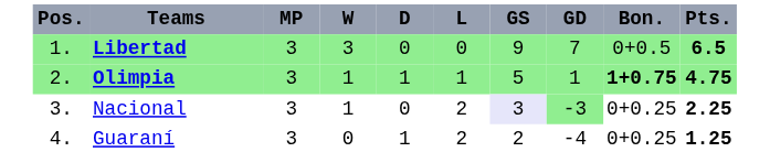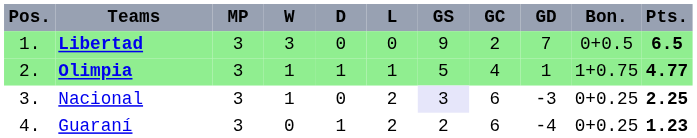 <table class="sortable"  style="margin:1em auto; text-align:center; font-size: 90%; border-collapse:collapse" border=0 cellspacing=0 cellpadding=2>
 <tr bgcolor=#98A1B2>
 <th width=30><span>Pos.</span></th>
 <th width=100>Teams</th>
 <th width=30><span>MP</span></th>
 <th width=30><span>W</span></th>
 <th width=30><span>D</span></th>
 <th width=30><span>L</span></th>
 <th width=30><span>GS</span></th>
+<th width=30><span>GC</span></th>
 <th width=30><span>GD</span></th>
 <th width=30><span>Bon.</span></th>
 <th width=30><span>Pts.</span></th>
 </tr>
 <tr style="background: #90EE90">
 <td>1.</td>
 <td style="text-align: left;"><strong><a href='#'>Libertad</a></strong></td>
 <td>3</td>
 <td>3</td>
 <td>0</td>
 <td>0</td>
 <td>9</td>
+<td>2</td>
 <td>7</td>
 <td>0+0.5</td>
 <td><strong>6.5</strong></td>
 </tr>
 <tr style="background: #90EE90">
 <td>2.</td>
 <td style="text-align: left;"><strong><a href='#'>Olimpia</a></strong></td>
 <td>3</td>
 <td>1</td>
 <td>1</td>
 <td>1</td>
 <td>5</td>
+<td>4</td>
 <td>1</td>
-<td><strong>1+0.75</strong></td>
-<td><strong>4.75</strong></td>
+<td>1+0.75</td>
+<td><strong>4.77</strong></td>
 </tr>
 <tr>
 <td>3.</td>
 <td style="text-align: left;"><a href='#'>Nacional</a></td>
 <td>3</td>
 <td>1</td>
 <td>0</td>
 <td>2</td>
 <td style="background: lavender;">3</td>
-<td style="background: lightgreen;">-3</td>
+<td>6</td>
+<td>-3</td>
 <td>0+0.25</td>
 <td><strong>2.25</strong></td>
 </tr>
 <tr>
 <td>4.</td>
 <td style="text-align: left;"><a href='#'>Guaraní</a></td>
 <td>3</td>
 <td>0</td>
 <td>1</td>
 <td>2</td>
 <td>2</td>
+<td>6</td>
 <td>-4</td>
 <td>0+0.25</td>
-<td><strong>1.25</strong></td>
+<td><strong>1.23</strong></td>
 </tr>
 </table>
